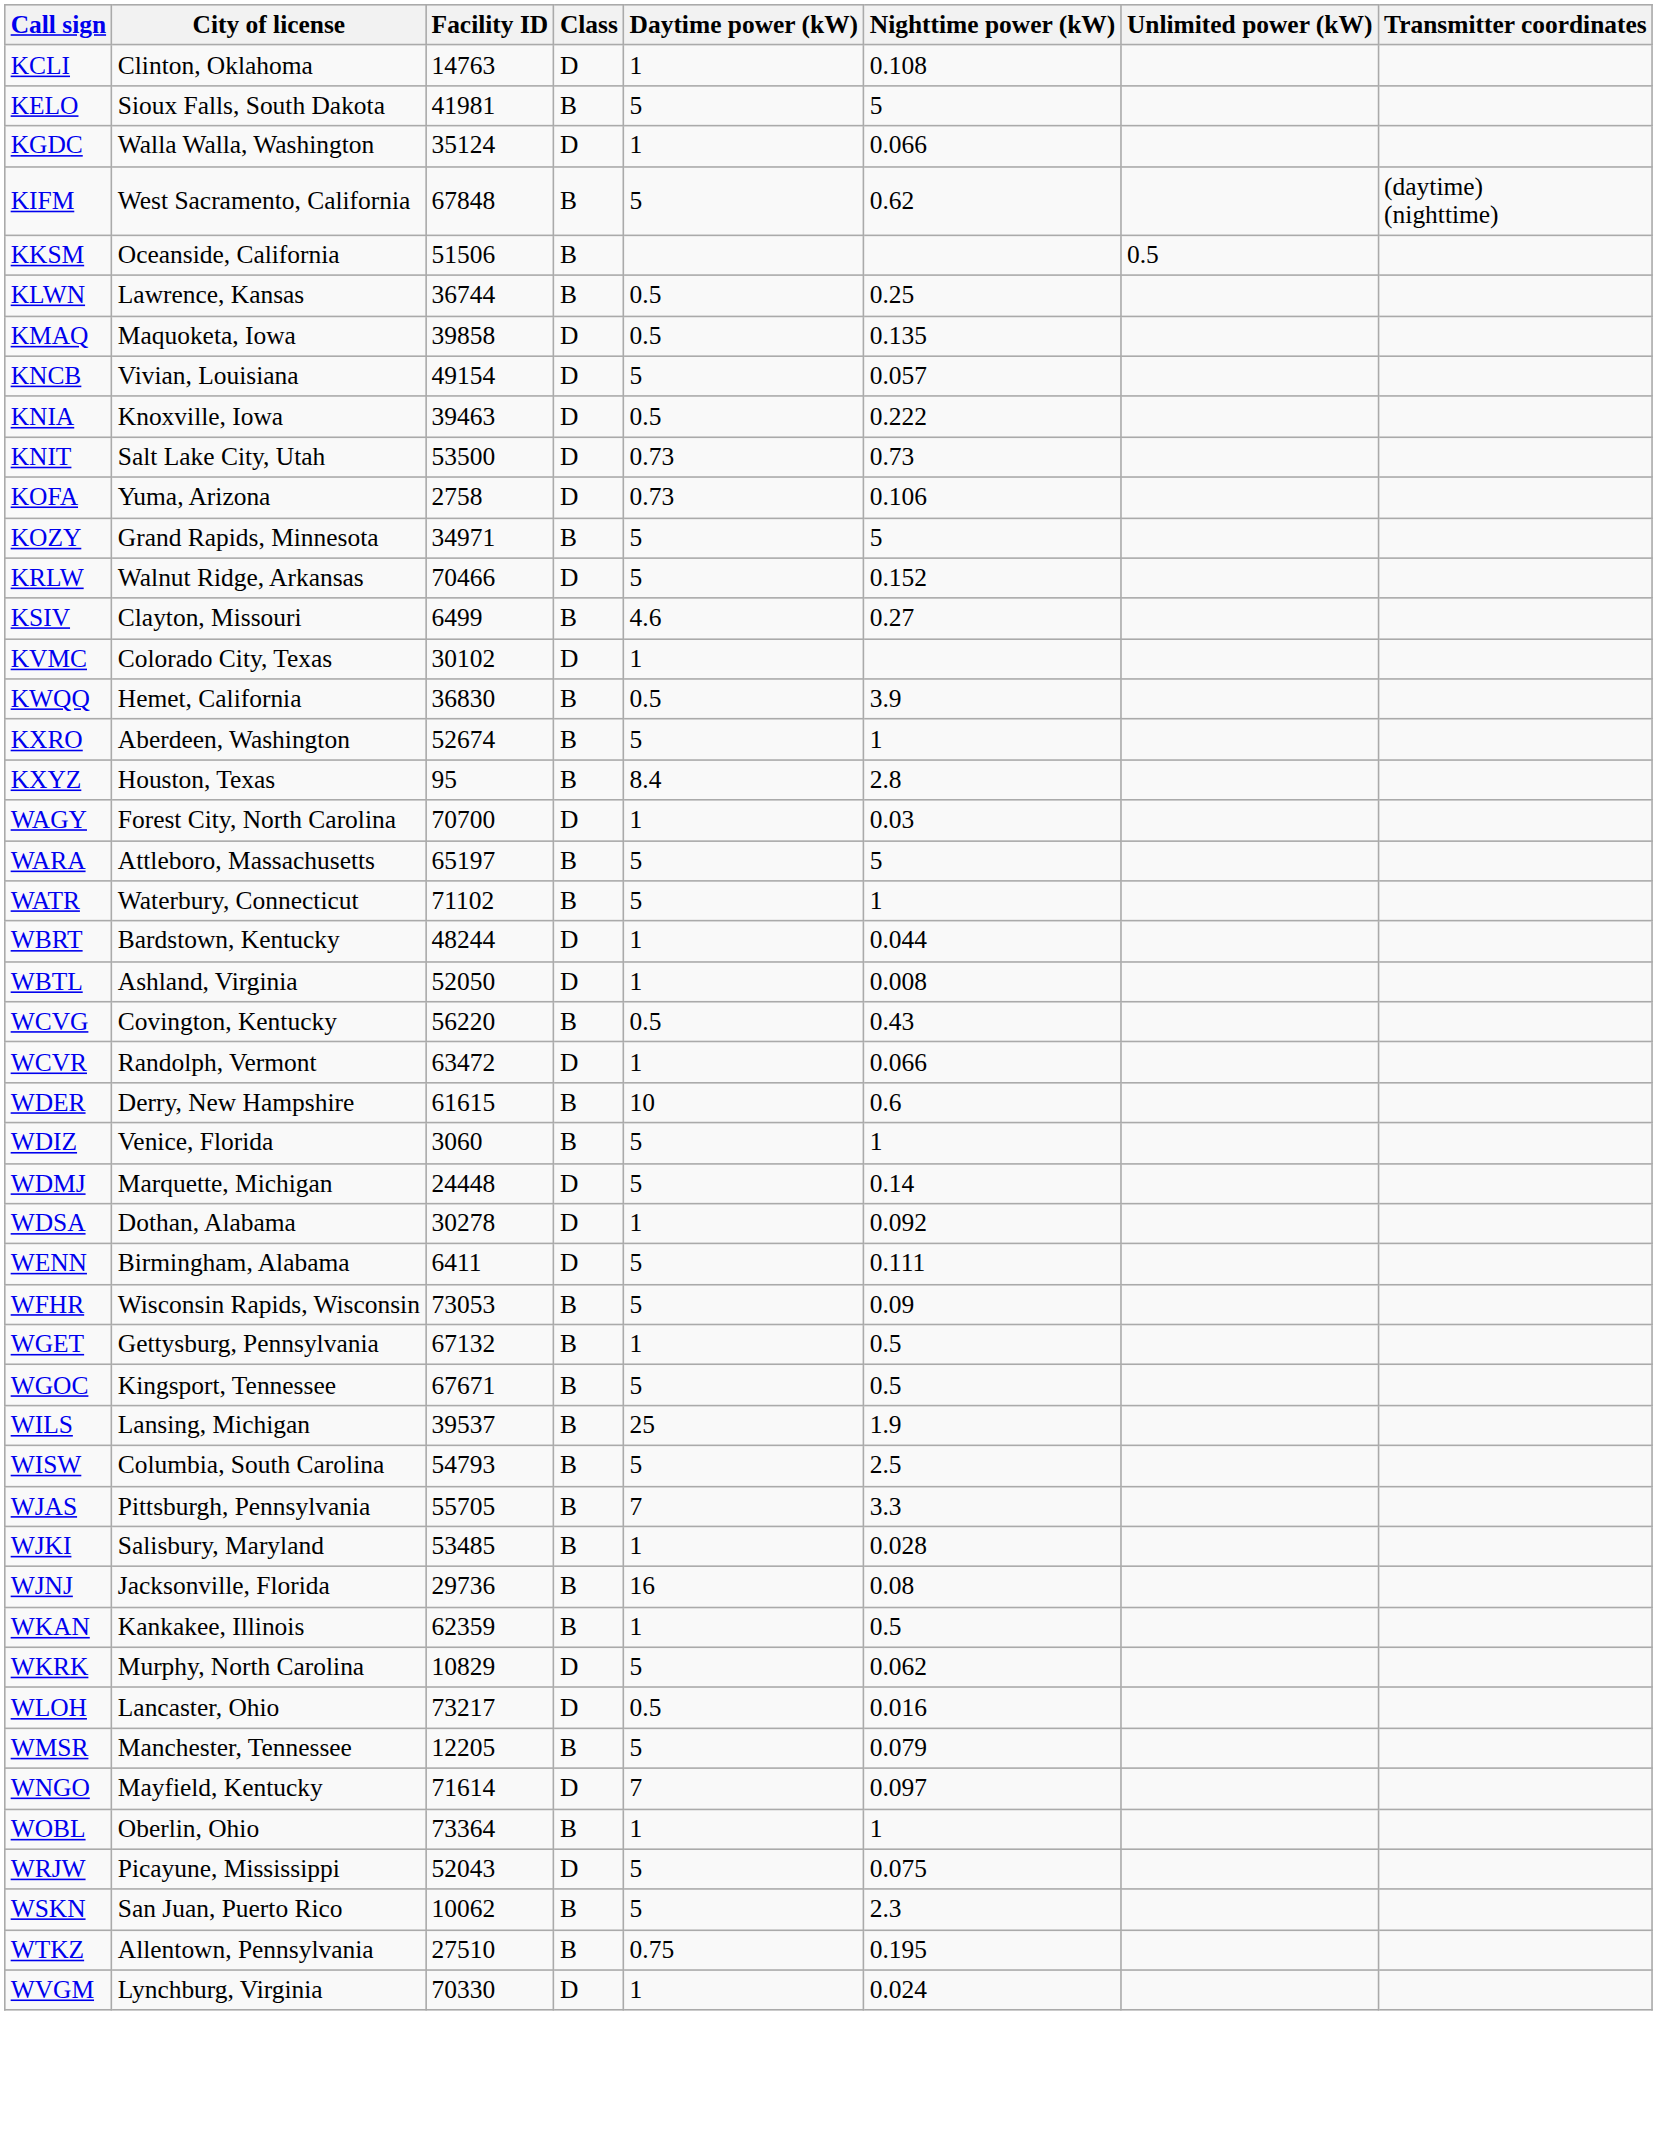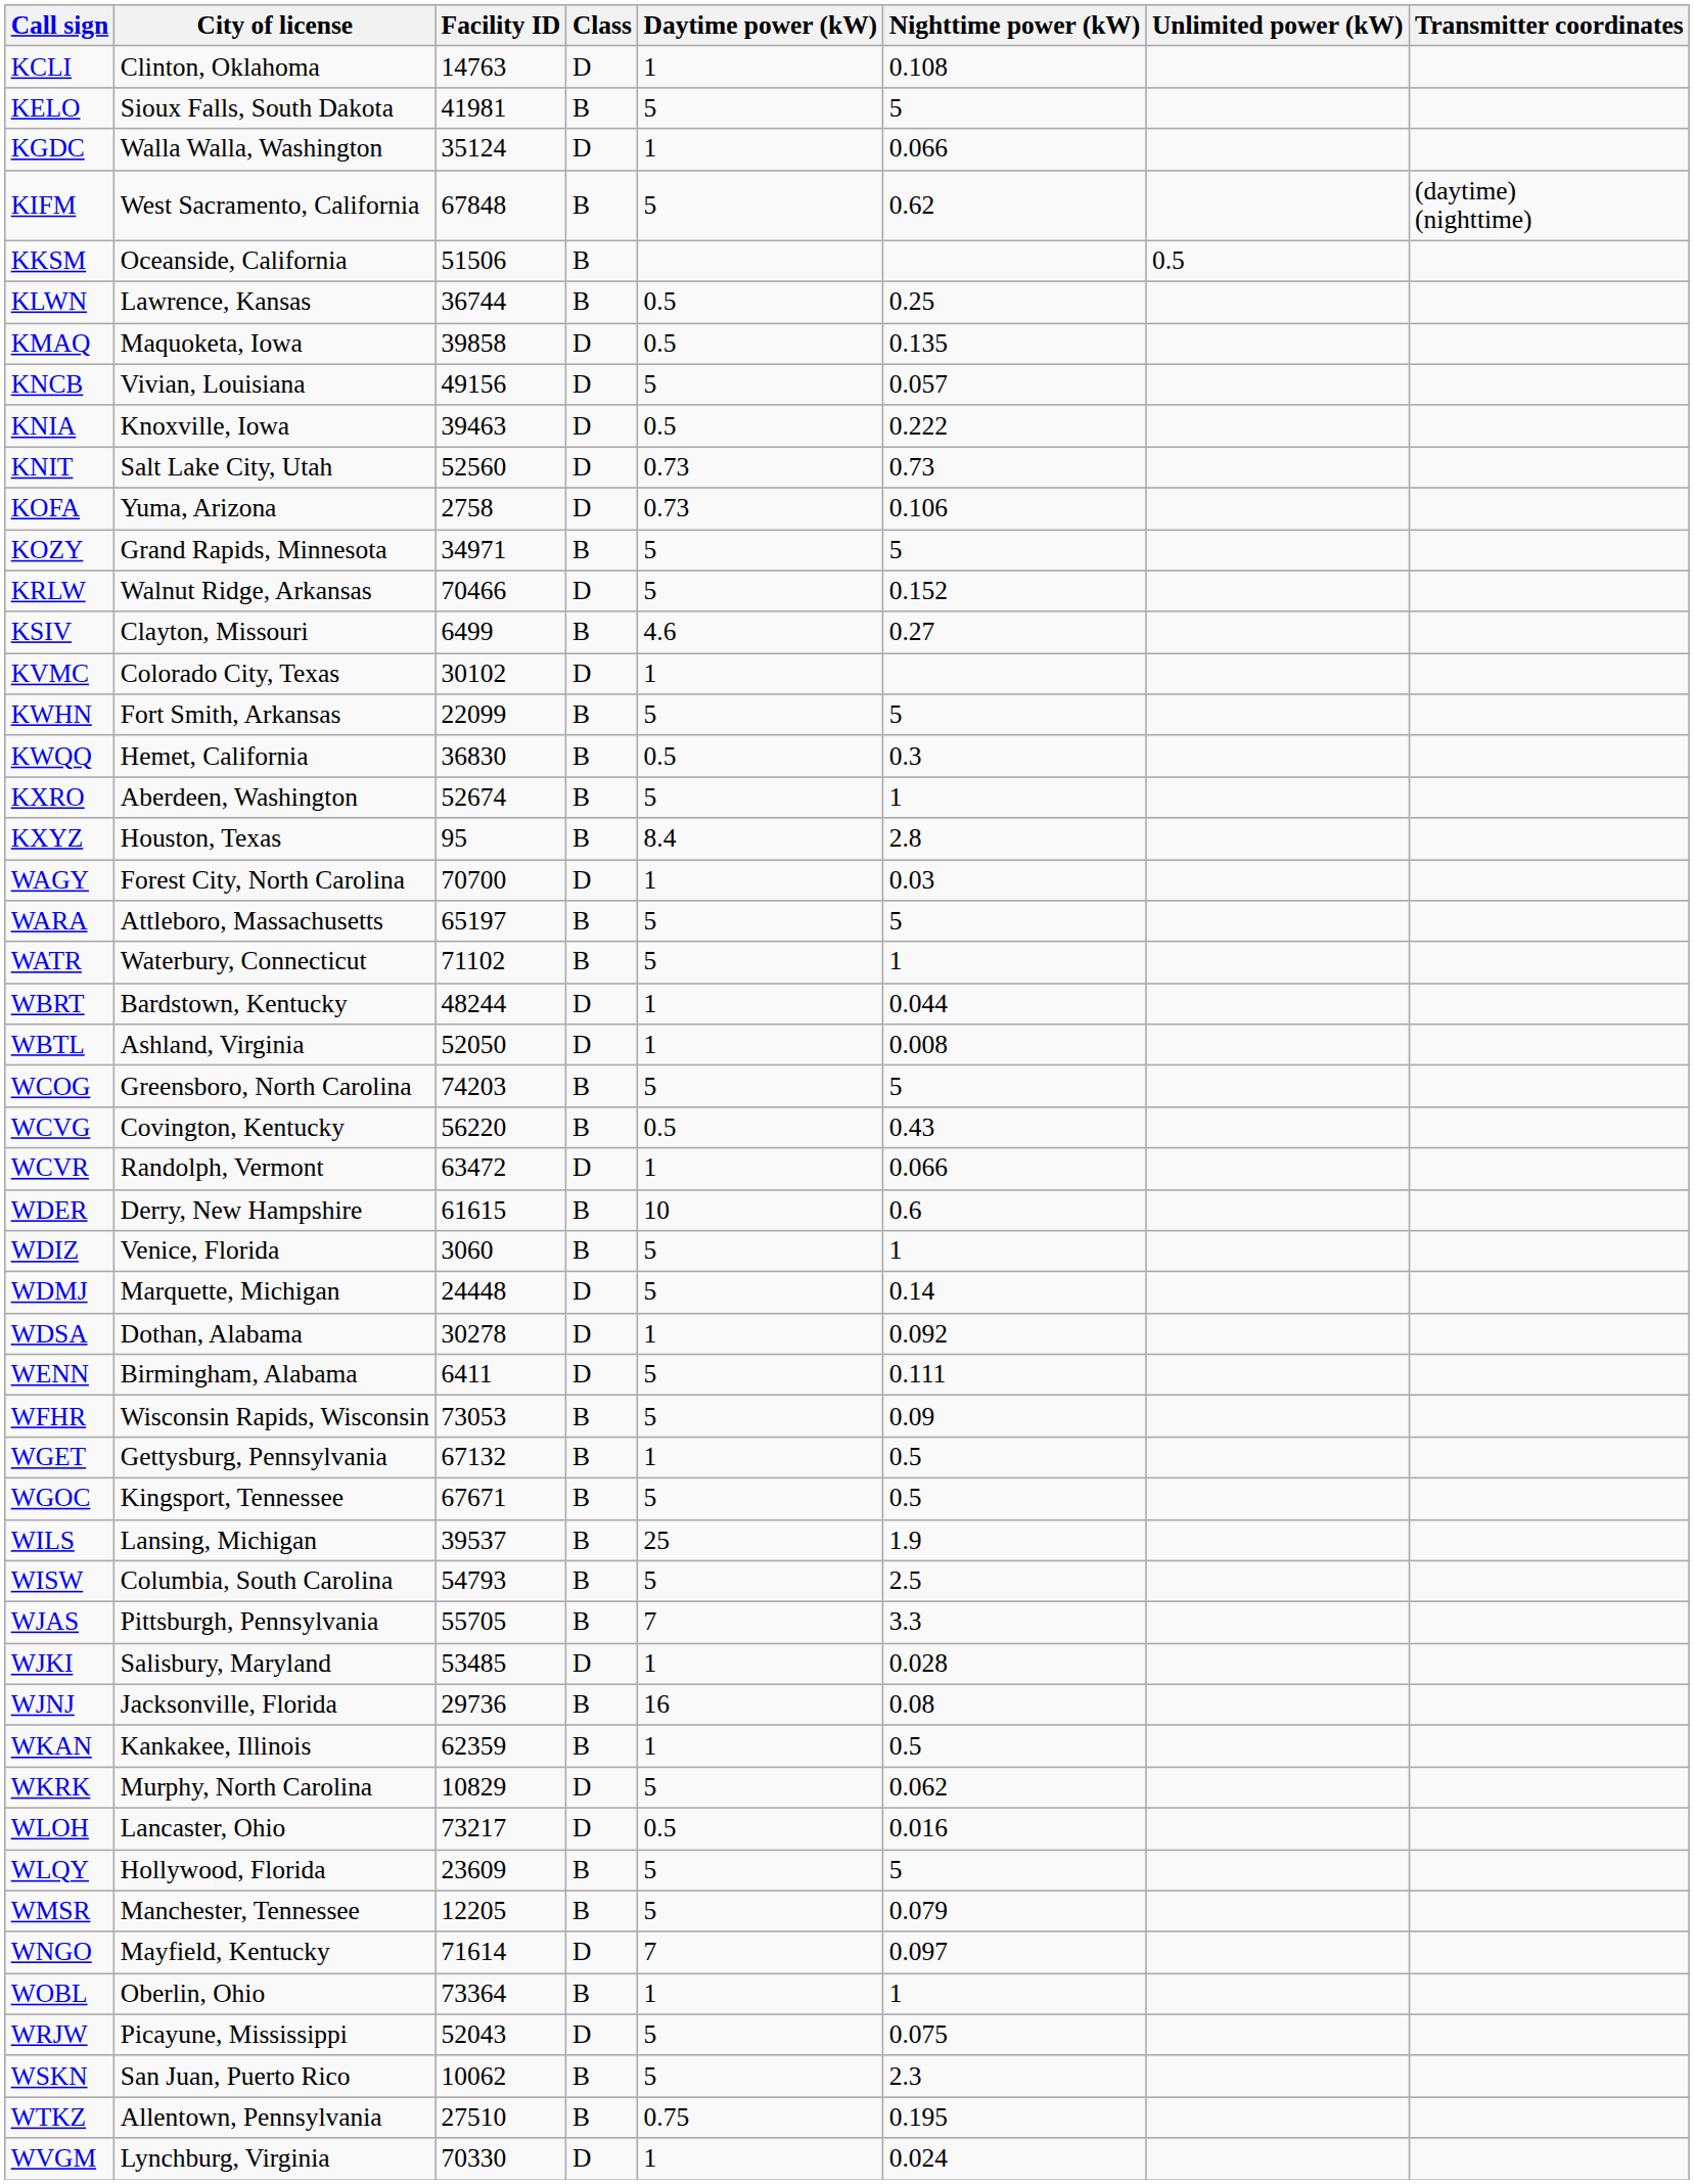 <table class="wikitable sortable">
 <tr>
 <th><a href='#'>Call sign</a></th>
 <th>City of license</th>
 <th>Facility ID</th>
 <th>Class</th>
 <th>Daytime power (kW)</th>
 <th>Nighttime power (kW)</th>
 <th>Unlimited power (kW)</th>
 <th>Transmitter coordinates</th>
 </tr>
 <tr>
 <td><a href='#'>KCLI</a></td>
 <td>Clinton, Oklahoma</td>
 <td>14763</td>
 <td>D</td>
 <td>1</td>
 <td>0.108</td>
 <td></td>
 <td></td>
 </tr>
 <tr>
 <td><a href='#'>KELO</a></td>
 <td>Sioux Falls, South Dakota</td>
 <td>41981</td>
 <td>B</td>
 <td>5</td>
 <td>5</td>
 <td></td>
 <td></td>
 </tr>
 <tr>
 <td><a href='#'>KGDC</a></td>
 <td>Walla Walla, Washington</td>
 <td>35124</td>
 <td>D</td>
 <td>1</td>
 <td>0.066</td>
 <td></td>
 <td></td>
 </tr>
 <tr>
 <td><a href='#'>KIFM</a></td>
 <td>West Sacramento, California</td>
 <td>67848</td>
 <td>B</td>
 <td>5</td>
 <td>0.62</td>
 <td></td>
 <td> (daytime)<br> (nighttime)</td>
 </tr>
 <tr>
 <td><a href='#'>KKSM</a></td>
 <td>Oceanside, California</td>
 <td>51506</td>
 <td>B</td>
 <td></td>
 <td></td>
 <td>0.5</td>
 <td></td>
 </tr>
 <tr>
 <td><a href='#'>KLWN</a></td>
 <td>Lawrence, Kansas</td>
 <td>36744</td>
 <td>B</td>
 <td>0.5</td>
 <td>0.25</td>
 <td></td>
 <td></td>
 </tr>
 <tr>
 <td><a href='#'>KMAQ</a></td>
 <td>Maquoketa, Iowa</td>
 <td>39858</td>
 <td>D</td>
 <td>0.5</td>
 <td>0.135</td>
 <td></td>
 <td></td>
 </tr>
 <tr>
 <td><a href='#'>KNCB</a></td>
 <td>Vivian, Louisiana</td>
-<td>49154</td>
+<td>49156</td>
 <td>D</td>
 <td>5</td>
 <td>0.057</td>
 <td></td>
 <td></td>
 </tr>
 <tr>
 <td><a href='#'>KNIA</a></td>
 <td>Knoxville, Iowa</td>
 <td>39463</td>
 <td>D</td>
 <td>0.5</td>
 <td>0.222</td>
 <td></td>
 <td></td>
 </tr>
 <tr>
 <td><a href='#'>KNIT</a></td>
 <td>Salt Lake City, Utah</td>
-<td>53500</td>
+<td>52560</td>
 <td>D</td>
 <td>0.73</td>
 <td>0.73</td>
 <td></td>
 <td></td>
 </tr>
 <tr>
 <td><a href='#'>KOFA</a></td>
 <td>Yuma, Arizona</td>
 <td>2758</td>
 <td>D</td>
 <td>0.73</td>
 <td>0.106</td>
 <td></td>
 <td></td>
 </tr>
 <tr>
 <td><a href='#'>KOZY</a></td>
 <td>Grand Rapids, Minnesota</td>
 <td>34971</td>
 <td>B</td>
 <td>5</td>
 <td>5</td>
 <td></td>
 <td></td>
 </tr>
 <tr>
 <td><a href='#'>KRLW</a></td>
 <td>Walnut Ridge, Arkansas</td>
 <td>70466</td>
 <td>D</td>
 <td>5</td>
 <td>0.152</td>
 <td></td>
 <td></td>
 </tr>
 <tr>
 <td><a href='#'>KSIV</a></td>
 <td>Clayton, Missouri</td>
 <td>6499</td>
 <td>B</td>
 <td>4.6</td>
 <td>0.27</td>
 <td></td>
 <td></td>
 </tr>
 <tr>
 <td><a href='#'>KVMC</a></td>
 <td>Colorado City, Texas</td>
 <td>30102</td>
 <td>D</td>
 <td>1</td>
 <td></td>
 <td></td>
 <td></td>
 </tr>
 <tr>
+<td><a href='#'>KWHN</a></td>
+<td>Fort Smith, Arkansas</td>
+<td>22099</td>
+<td>B</td>
+<td>5</td>
+<td>5</td>
+<td></td>
+<td></td>
+</tr>
+<tr>
 <td><a href='#'>KWQQ</a></td>
 <td>Hemet, California</td>
 <td>36830</td>
 <td>B</td>
 <td>0.5</td>
-<td>3.9</td>
+<td>0.3</td>
 <td></td>
 <td></td>
 </tr>
 <tr>
 <td><a href='#'>KXRO</a></td>
 <td>Aberdeen, Washington</td>
 <td>52674</td>
 <td>B</td>
 <td>5</td>
 <td>1</td>
 <td></td>
 <td></td>
 </tr>
 <tr>
 <td><a href='#'>KXYZ</a></td>
 <td>Houston, Texas</td>
 <td>95</td>
 <td>B</td>
 <td>8.4</td>
 <td>2.8</td>
 <td></td>
 <td></td>
 </tr>
 <tr>
 <td><a href='#'>WAGY</a></td>
 <td>Forest City, North Carolina</td>
 <td>70700</td>
 <td>D</td>
 <td>1</td>
 <td>0.03</td>
 <td></td>
 <td></td>
 </tr>
 <tr>
 <td><a href='#'>WARA</a></td>
 <td>Attleboro, Massachusetts</td>
 <td>65197</td>
 <td>B</td>
 <td>5</td>
 <td>5</td>
 <td></td>
 <td></td>
 </tr>
 <tr>
 <td><a href='#'>WATR</a></td>
 <td>Waterbury, Connecticut</td>
 <td>71102</td>
 <td>B</td>
 <td>5</td>
 <td>1</td>
 <td></td>
 <td></td>
 </tr>
 <tr>
 <td><a href='#'>WBRT</a></td>
 <td>Bardstown, Kentucky</td>
 <td>48244</td>
 <td>D</td>
 <td>1</td>
 <td>0.044</td>
 <td></td>
 <td></td>
 </tr>
 <tr>
 <td><a href='#'>WBTL</a></td>
 <td>Ashland, Virginia</td>
 <td>52050</td>
 <td>D</td>
 <td>1</td>
 <td>0.008</td>
+<td></td>
+<td></td>
+</tr>
+<tr>
+<td><a href='#'>WCOG</a></td>
+<td>Greensboro, North Carolina</td>
+<td>74203</td>
+<td>B</td>
+<td>5</td>
+<td>5</td>
 <td></td>
 <td></td>
 </tr>
 <tr>
 <td><a href='#'>WCVG</a></td>
 <td>Covington, Kentucky</td>
 <td>56220</td>
 <td>B</td>
 <td>0.5</td>
 <td>0.43</td>
 <td></td>
 <td></td>
 </tr>
 <tr>
 <td><a href='#'>WCVR</a></td>
 <td>Randolph, Vermont</td>
 <td>63472</td>
 <td>D</td>
 <td>1</td>
 <td>0.066</td>
 <td></td>
 <td></td>
 </tr>
 <tr>
 <td><a href='#'>WDER</a></td>
 <td>Derry, New Hampshire</td>
 <td>61615</td>
 <td>B</td>
 <td>10</td>
 <td>0.6</td>
 <td></td>
 <td></td>
 </tr>
 <tr>
 <td><a href='#'>WDIZ</a></td>
 <td>Venice, Florida</td>
 <td>3060</td>
 <td>B</td>
 <td>5</td>
 <td>1</td>
 <td></td>
 <td></td>
 </tr>
 <tr>
 <td><a href='#'>WDMJ</a></td>
 <td>Marquette, Michigan</td>
 <td>24448</td>
 <td>D</td>
 <td>5</td>
 <td>0.14</td>
 <td></td>
 <td></td>
 </tr>
 <tr>
 <td><a href='#'>WDSA</a></td>
 <td>Dothan, Alabama</td>
 <td>30278</td>
 <td>D</td>
 <td>1</td>
 <td>0.092</td>
 <td></td>
 <td></td>
 </tr>
 <tr>
 <td><a href='#'>WENN</a></td>
 <td>Birmingham, Alabama</td>
 <td>6411</td>
 <td>D</td>
 <td>5</td>
 <td>0.111</td>
 <td></td>
 <td></td>
 </tr>
 <tr>
 <td><a href='#'>WFHR</a></td>
 <td>Wisconsin Rapids, Wisconsin</td>
 <td>73053</td>
 <td>B</td>
 <td>5</td>
 <td>0.09</td>
 <td></td>
 <td></td>
 </tr>
 <tr>
 <td><a href='#'>WGET</a></td>
 <td>Gettysburg, Pennsylvania</td>
 <td>67132</td>
 <td>B</td>
 <td>1</td>
 <td>0.5</td>
 <td></td>
 <td></td>
 </tr>
 <tr>
 <td><a href='#'>WGOC</a></td>
 <td>Kingsport, Tennessee</td>
 <td>67671</td>
 <td>B</td>
 <td>5</td>
 <td>0.5</td>
 <td></td>
 <td></td>
 </tr>
 <tr>
 <td><a href='#'>WILS</a></td>
 <td>Lansing, Michigan</td>
 <td>39537</td>
 <td>B</td>
 <td>25</td>
 <td>1.9</td>
 <td></td>
 <td></td>
 </tr>
 <tr>
 <td><a href='#'>WISW</a></td>
 <td>Columbia, South Carolina</td>
 <td>54793</td>
 <td>B</td>
 <td>5</td>
 <td>2.5</td>
 <td></td>
 <td></td>
 </tr>
 <tr>
 <td><a href='#'>WJAS</a></td>
 <td>Pittsburgh, Pennsylvania</td>
 <td>55705</td>
 <td>B</td>
 <td>7</td>
 <td>3.3</td>
 <td></td>
 <td></td>
 </tr>
 <tr>
 <td><a href='#'>WJKI</a></td>
 <td>Salisbury, Maryland</td>
 <td>53485</td>
-<td>B</td>
+<td>D</td>
 <td>1</td>
 <td>0.028</td>
 <td></td>
 <td></td>
 </tr>
 <tr>
 <td><a href='#'>WJNJ</a></td>
 <td>Jacksonville, Florida</td>
 <td>29736</td>
 <td>B</td>
 <td>16</td>
 <td>0.08</td>
 <td></td>
 <td></td>
 </tr>
 <tr>
 <td><a href='#'>WKAN</a></td>
 <td>Kankakee, Illinois</td>
 <td>62359</td>
 <td>B</td>
 <td>1</td>
 <td>0.5</td>
 <td></td>
 <td></td>
 </tr>
 <tr>
 <td><a href='#'>WKRK</a></td>
 <td>Murphy, North Carolina</td>
 <td>10829</td>
 <td>D</td>
 <td>5</td>
 <td>0.062</td>
 <td></td>
 <td></td>
 </tr>
 <tr>
 <td><a href='#'>WLOH</a></td>
 <td>Lancaster, Ohio</td>
 <td>73217</td>
 <td>D</td>
 <td>0.5</td>
 <td>0.016</td>
+<td></td>
+<td></td>
+</tr>
+<tr>
+<td><a href='#'>WLQY</a></td>
+<td>Hollywood, Florida</td>
+<td>23609</td>
+<td>B</td>
+<td>5</td>
+<td>5</td>
 <td></td>
 <td></td>
 </tr>
 <tr>
 <td><a href='#'>WMSR</a></td>
 <td>Manchester, Tennessee</td>
 <td>12205</td>
 <td>B</td>
 <td>5</td>
 <td>0.079</td>
 <td></td>
 <td></td>
 </tr>
 <tr>
 <td><a href='#'>WNGO</a></td>
 <td>Mayfield, Kentucky</td>
 <td>71614</td>
 <td>D</td>
 <td>7</td>
 <td>0.097</td>
 <td></td>
 <td></td>
 </tr>
 <tr>
 <td><a href='#'>WOBL</a></td>
 <td>Oberlin, Ohio</td>
 <td>73364</td>
 <td>B</td>
 <td>1</td>
 <td>1</td>
 <td></td>
 <td></td>
 </tr>
 <tr>
 <td><a href='#'>WRJW</a></td>
 <td>Picayune, Mississippi</td>
 <td>52043</td>
 <td>D</td>
 <td>5</td>
 <td>0.075</td>
 <td></td>
 <td></td>
 </tr>
 <tr>
 <td><a href='#'>WSKN</a></td>
 <td>San Juan, Puerto Rico</td>
 <td>10062</td>
 <td>B</td>
 <td>5</td>
 <td>2.3</td>
 <td></td>
 <td></td>
 </tr>
 <tr>
 <td><a href='#'>WTKZ</a></td>
 <td>Allentown, Pennsylvania</td>
 <td>27510</td>
 <td>B</td>
 <td>0.75</td>
 <td>0.195</td>
 <td></td>
 <td></td>
 </tr>
 <tr>
 <td><a href='#'>WVGM</a></td>
 <td>Lynchburg, Virginia</td>
 <td>70330</td>
 <td>D</td>
 <td>1</td>
 <td>0.024</td>
 <td></td>
 <td></td>
 </tr>
 </table>
